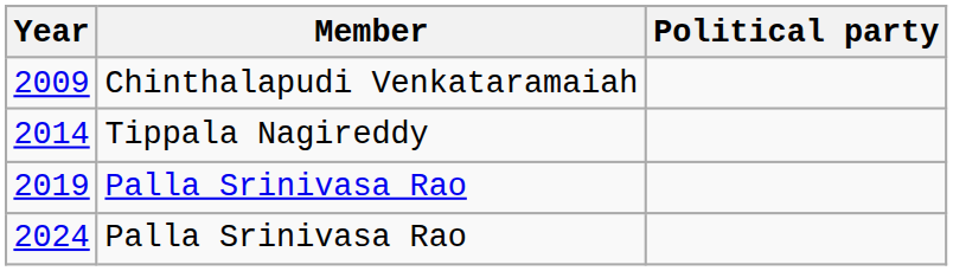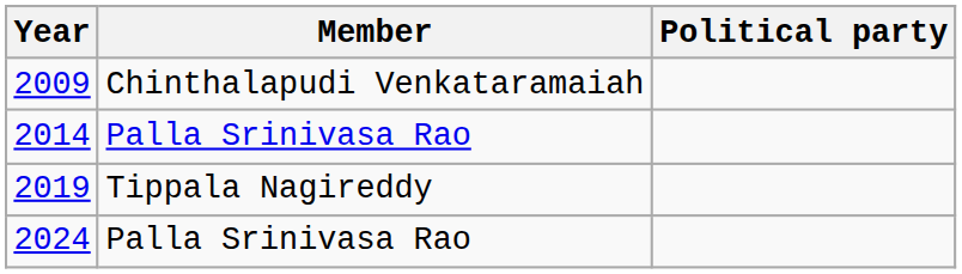 <table class="wikitable sortable">
 <tr>
 <th>Year</th>
 <th>Member</th>
 <th colspan="2">Political party</th>
 </tr>
 <tr>
 <td><a href='#'>2009</a></td>
 <td>Chinthalapudi Venkataramaiah</td>
 <td></td>
 </tr>
 <tr>
 <td><a href='#'>2014</a></td>
-<td>Tippala Nagireddy</td>
+<td><a href='#'>Palla Srinivasa Rao</a></td>
 <td></td>
 </tr>
 <tr>
 <td><a href='#'>2019</a></td>
-<td><a href='#'>Palla Srinivasa Rao</a></td>
+<td>Tippala Nagireddy</td>
 <td></td>
 </tr>
 <tr>
 <td><a href='#'>2024</a></td>
 <td>Palla Srinivasa Rao</td>
 <td></td>
 </tr>
 </table>
